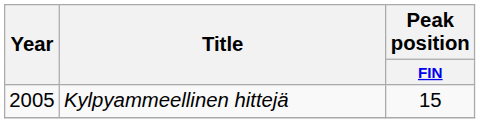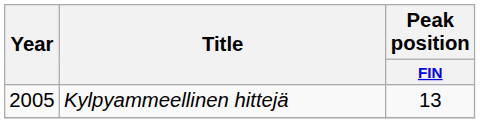 <table class="wikitable">
 <tr>
 <th align="center" rowspan="2" width="10">Year</th>
 <th align="center" rowspan="2" width="250">Title</th>
 <th align="center" colspan="1" width="20">Peak position</th>
 </tr>
 <tr>
 <th scope="col" style="width:3em;font-size:75%;"><a href='#'>FIN</a><br></th>
 </tr>
 <tr>
 <td>2005</td>
 <td><em>Kylpyammeellinen hittejä</em></td>
-<td style="text-align:center;">15</td>
+<td style="text-align:center;">13</td>
 </tr>
 <tr>
 </tr>
 </table>
